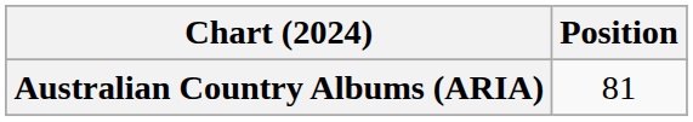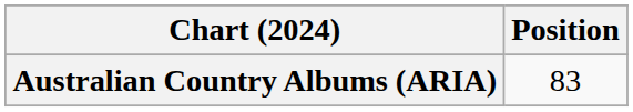 <table class="wikitable plainrowheaders" style="text-align:center">
 <tr>
 <th scope="col">Chart (2024)</th>
 <th scope="col">Position</th>
 </tr>
 <tr>
 <th scope="row">Australian Country Albums (ARIA)</th>
-<td>81</td>
+<td>83</td>
 </tr>
 </table>
